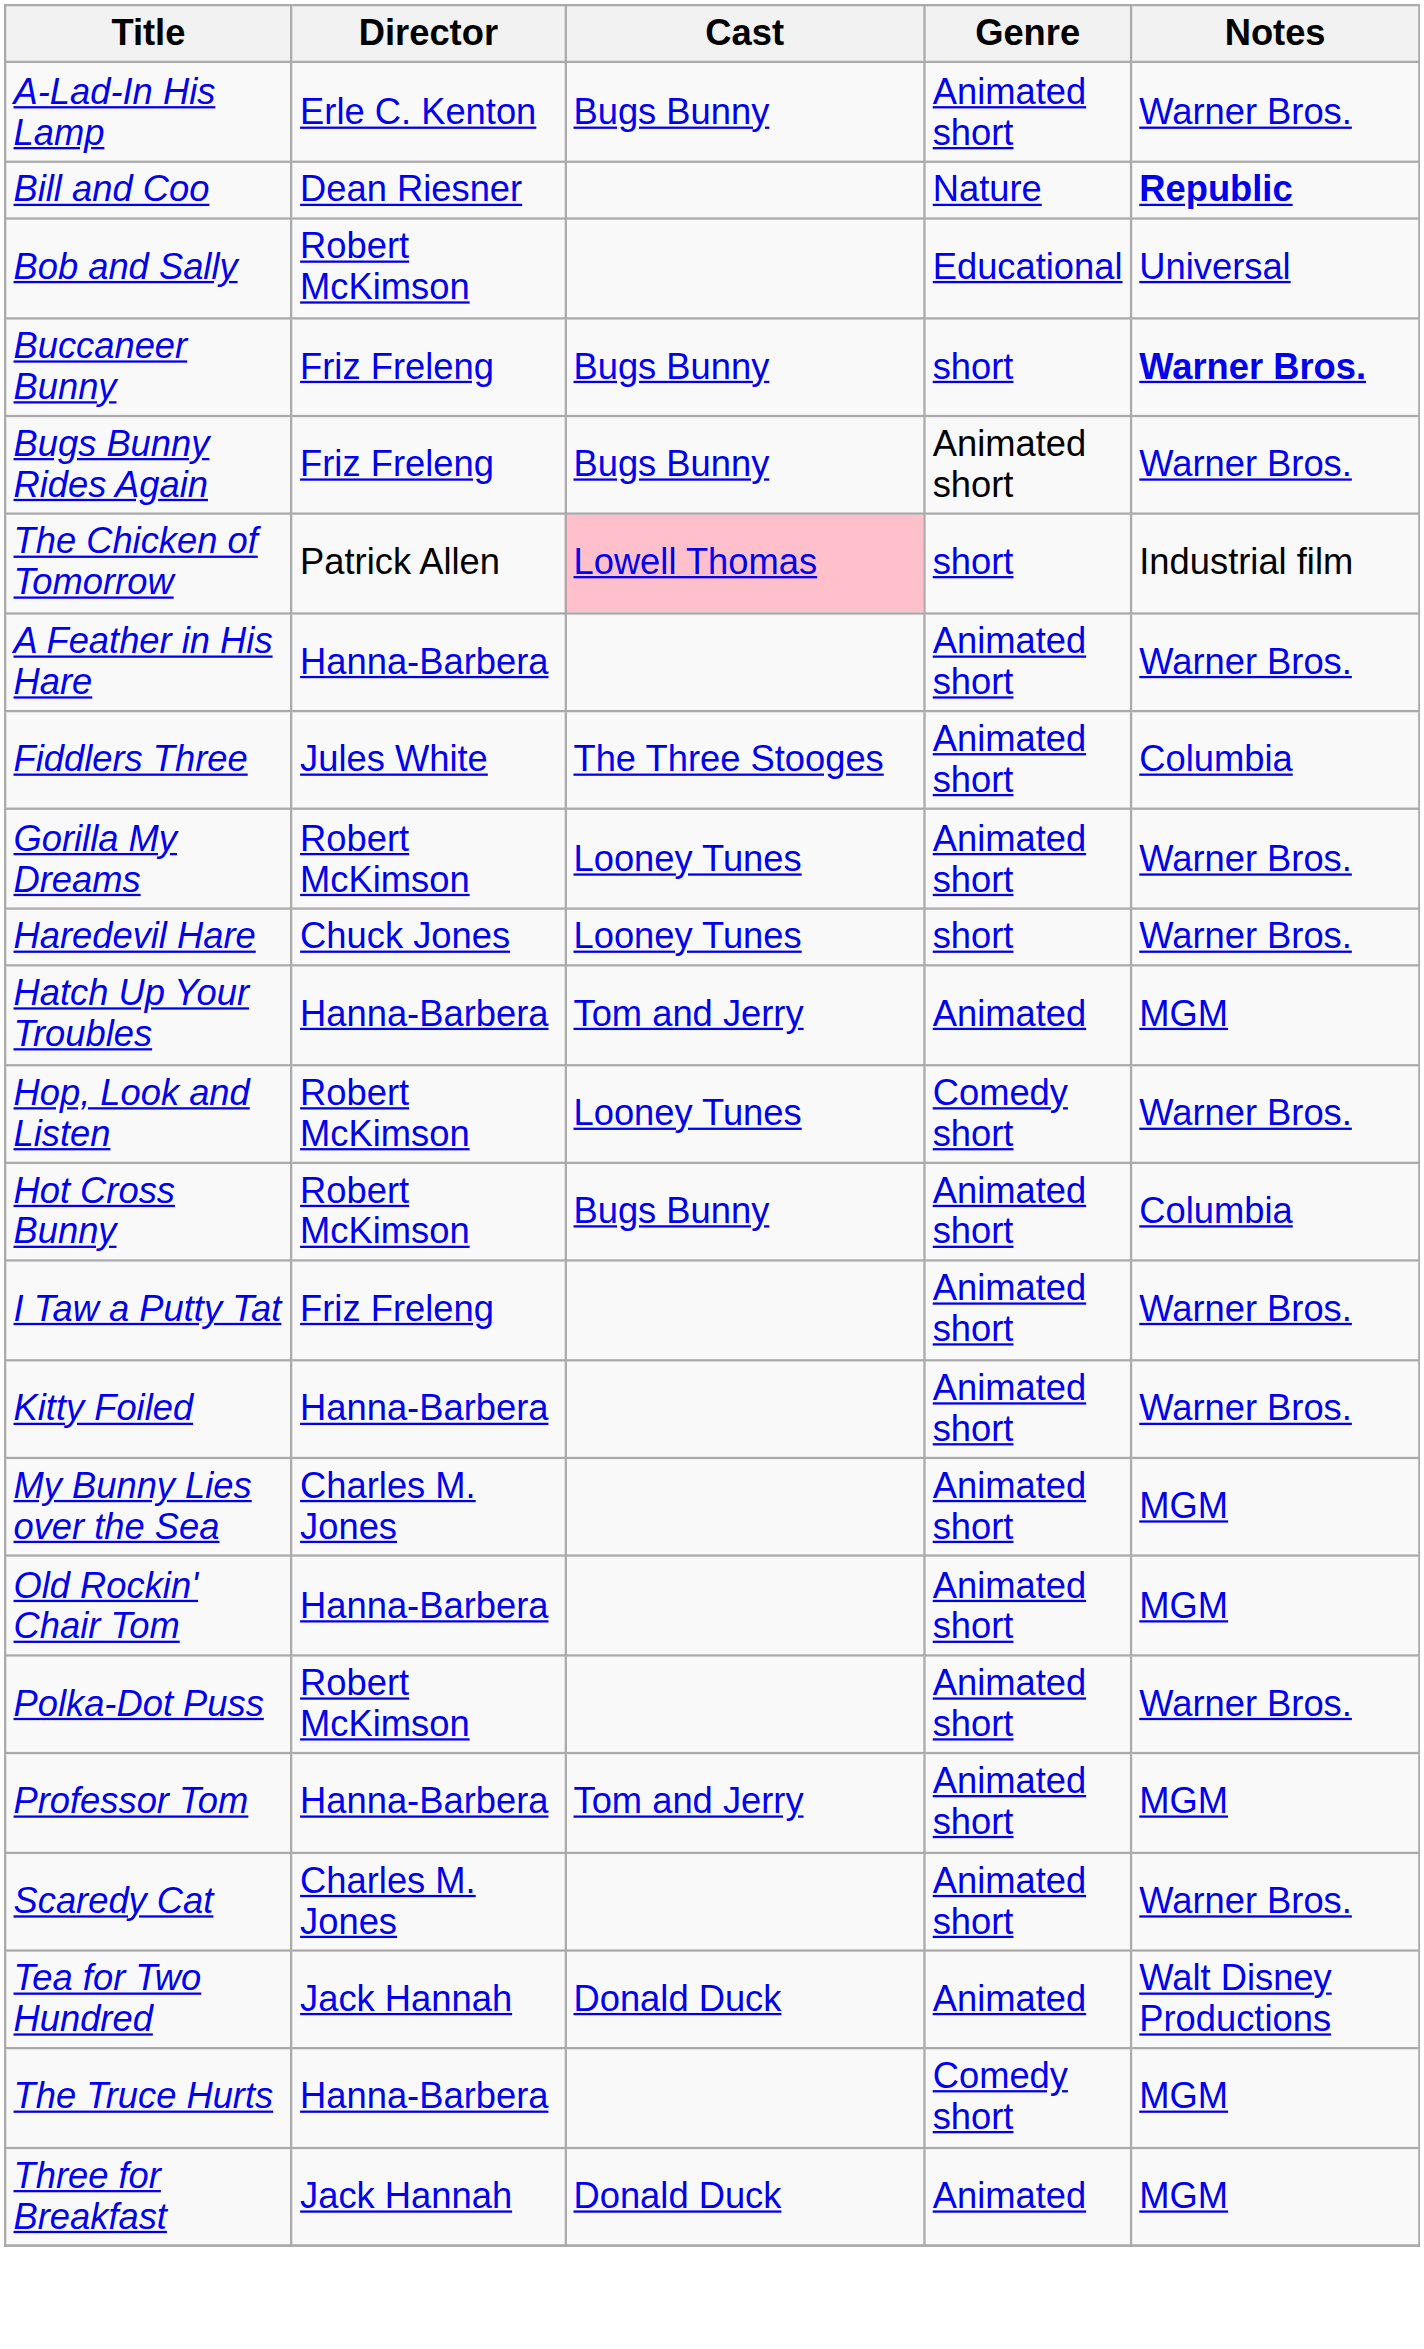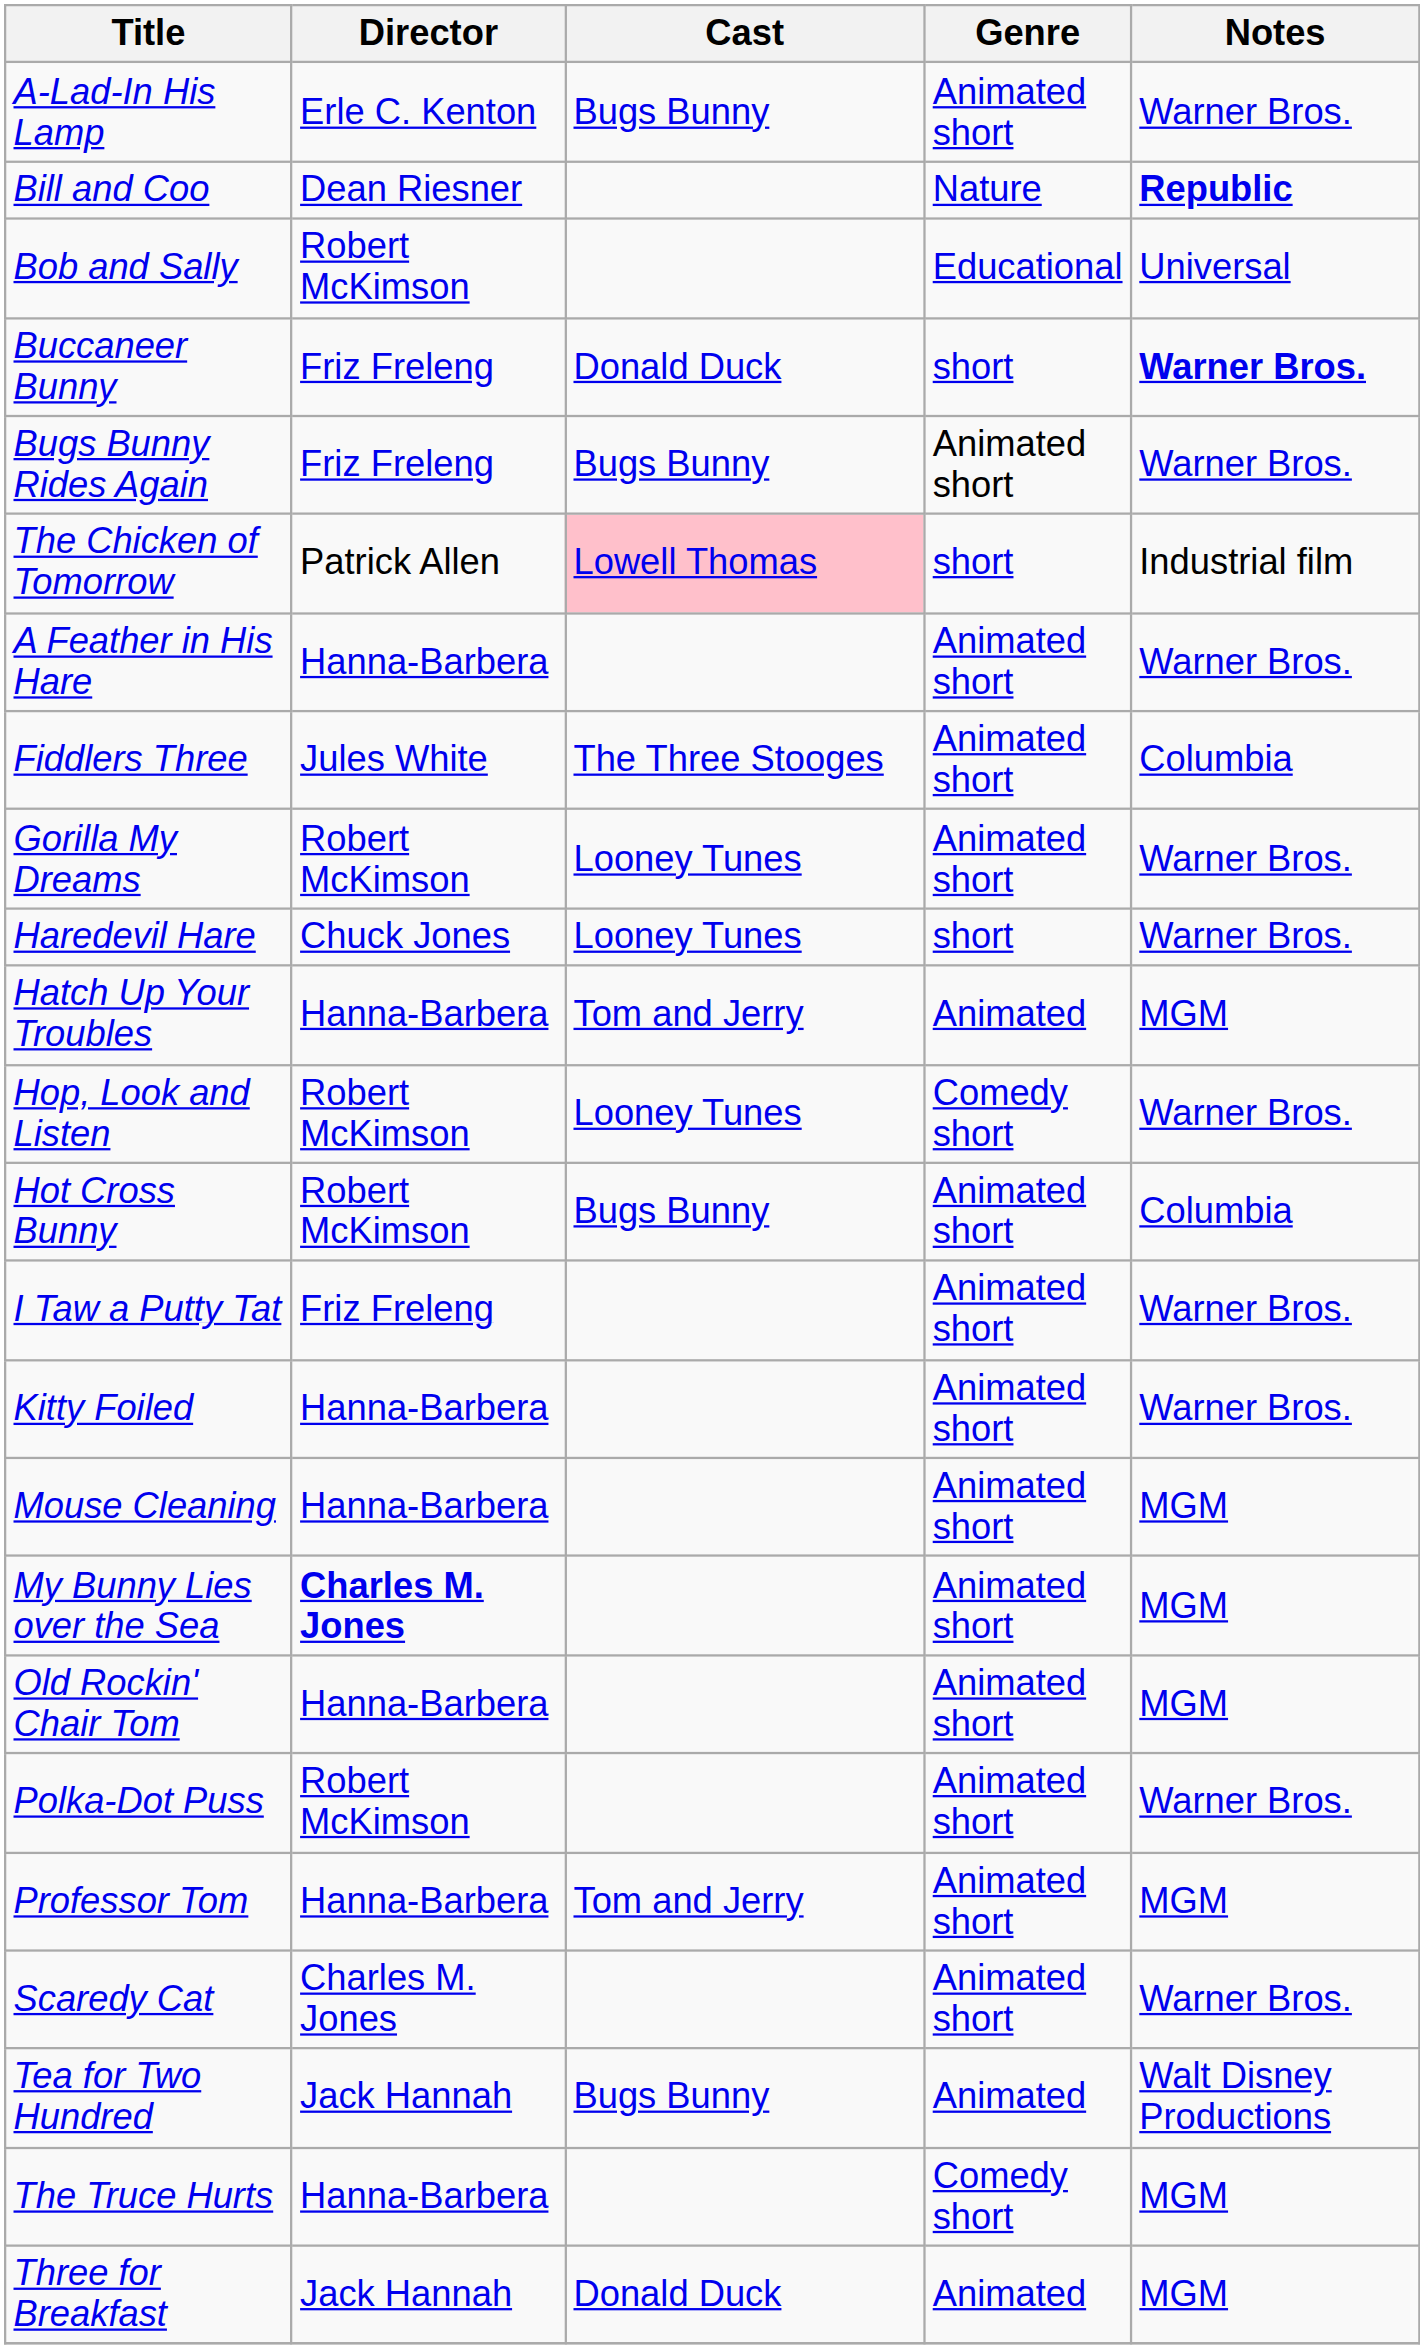 <table class="wikitable" width= "100%">
 <tr>
 <th width=21%>Title</th>
 <th width=20%>Director</th>
 <th width=27%>Cast</th>
 <th width=11%>Genre</th>
 <th width=21%>Notes</th>
 </tr>
 <tr>
 <td><em><a href='#'>A-Lad-In His Lamp</a></em></td>
 <td><a href='#'>Erle C. Kenton</a></td>
 <td><a href='#'>Bugs Bunny</a></td>
 <td><a href='#'>Animated</a> <a href='#'>short</a></td>
 <td><a href='#'>Warner Bros.</a></td>
 </tr>
 <tr>
 <td><em><a href='#'>Bill and Coo</a></em></td>
 <td><a href='#'>Dean Riesner</a></td>
 <td></td>
 <td><a href='#'>Nature</a></td>
 <td><strong><a href='#'>Republic</a></strong></td>
 </tr>
 <tr>
 <td><em><a href='#'>Bob and Sally</a></em></td>
 <td><a href='#'>Robert McKimson</a></td>
 <td></td>
 <td><a href='#'>Educational</a></td>
 <td><a href='#'>Universal</a></td>
 </tr>
 <tr>
 <td><em><a href='#'>Buccaneer Bunny</a></em></td>
 <td><a href='#'>Friz Freleng</a></td>
-<td><a href='#'>Bugs Bunny</a></td>
+<td><a href='#'>Donald Duck</a></td>
 <td><a href='#'>short</a></td>
 <td><strong><a href='#'>Warner Bros.</a></strong></td>
 </tr>
 <tr>
 <td><em><a href='#'>Bugs Bunny Rides Again</a></em></td>
 <td><a href='#'>Friz Freleng</a></td>
 <td><a href='#'>Bugs Bunny</a></td>
 <td>Animated short</td>
 <td><a href='#'>Warner Bros.</a></td>
 </tr>
 <tr>
 <td><em><a href='#'>The Chicken of Tomorrow</a></em></td>
 <td>Patrick Allen</td>
 <td style="background: pink;"><a href='#'>Lowell Thomas</a></td>
 <td><a href='#'>short</a></td>
 <td>Industrial film</td>
 </tr>
 <tr>
 <td><em><a href='#'>A Feather in His Hare</a></em></td>
 <td><a href='#'>Hanna-Barbera</a></td>
 <td></td>
 <td><a href='#'>Animated</a> <a href='#'>short</a></td>
 <td><a href='#'>Warner Bros.</a></td>
 </tr>
 <tr>
 <td><em><a href='#'>Fiddlers Three</a></em></td>
 <td><a href='#'>Jules White</a></td>
 <td><a href='#'>The Three Stooges</a></td>
 <td><a href='#'>Animated</a> <a href='#'>short</a></td>
 <td><a href='#'>Columbia</a></td>
 </tr>
 <tr>
 <td><em><a href='#'>Gorilla My Dreams</a></em></td>
 <td><a href='#'>Robert McKimson</a></td>
 <td><a href='#'>Looney Tunes</a></td>
 <td><a href='#'>Animated</a> <a href='#'>short</a></td>
 <td><a href='#'>Warner Bros.</a></td>
 </tr>
 <tr>
 <td><em><a href='#'>Haredevil Hare</a></em></td>
 <td><a href='#'>Chuck Jones</a></td>
 <td><a href='#'>Looney Tunes</a></td>
 <td><a href='#'>short</a></td>
 <td><a href='#'>Warner Bros.</a></td>
 </tr>
 <tr>
 <td><em><a href='#'>Hatch Up Your Troubles</a></em></td>
 <td><a href='#'>Hanna-Barbera</a></td>
 <td><a href='#'>Tom and Jerry</a></td>
 <td><a href='#'>Animated</a></td>
 <td><a href='#'>MGM</a></td>
 </tr>
 <tr>
 <td><em><a href='#'>Hop, Look and Listen</a></em></td>
 <td><a href='#'>Robert McKimson</a></td>
 <td><a href='#'>Looney Tunes</a></td>
 <td><a href='#'>Comedy short</a></td>
 <td><a href='#'>Warner Bros.</a></td>
 </tr>
 <tr>
 <td><em><a href='#'>Hot Cross Bunny</a></em></td>
 <td><a href='#'>Robert McKimson</a></td>
 <td><a href='#'>Bugs Bunny</a></td>
 <td><a href='#'>Animated</a> <a href='#'>short</a></td>
 <td><a href='#'>Columbia</a></td>
 </tr>
 <tr>
 <td><em><a href='#'>I Taw a Putty Tat</a></em></td>
 <td><a href='#'>Friz Freleng</a></td>
 <td></td>
 <td><a href='#'>Animated</a> <a href='#'>short</a></td>
 <td><a href='#'>Warner Bros.</a></td>
 </tr>
 <tr>
 <td><em><a href='#'>Kitty Foiled</a></em></td>
 <td><a href='#'>Hanna-Barbera</a></td>
 <td></td>
 <td><a href='#'>Animated</a> <a href='#'>short</a></td>
 <td><a href='#'>Warner Bros.</a></td>
 </tr>
 <tr>
+<td><em><a href='#'>Mouse Cleaning</a></em></td>
+<td><a href='#'>Hanna-Barbera</a></td>
+<td></td>
+<td><a href='#'>Animated</a> <a href='#'>short</a></td>
+<td><a href='#'>MGM</a></td>
+</tr>
+<tr>
 <td><em><a href='#'>My Bunny Lies over the Sea</a></em></td>
-<td><a href='#'>Charles M. Jones</a></td>
+<td><strong><a href='#'>Charles M. Jones</a></strong></td>
 <td></td>
 <td><a href='#'>Animated</a> <a href='#'>short</a></td>
 <td><a href='#'>MGM</a></td>
 </tr>
 <tr>
 <td><em><a href='#'>Old Rockin' Chair Tom</a></em></td>
 <td><a href='#'>Hanna-Barbera</a></td>
 <td></td>
 <td><a href='#'>Animated</a> <a href='#'>short</a></td>
 <td><a href='#'>MGM</a></td>
 </tr>
 <tr>
 <td><em><a href='#'>Polka-Dot Puss</a></em></td>
 <td><a href='#'>Robert McKimson</a></td>
 <td></td>
 <td><a href='#'>Animated</a> <a href='#'>short</a></td>
 <td><a href='#'>Warner Bros.</a></td>
 </tr>
 <tr>
 <td><em><a href='#'>Professor Tom</a></em></td>
 <td><a href='#'>Hanna-Barbera</a></td>
 <td><a href='#'>Tom and Jerry</a></td>
 <td><a href='#'>Animated</a> <a href='#'>short</a></td>
 <td><a href='#'>MGM</a></td>
 </tr>
 <tr>
 <td><em><a href='#'>Scaredy Cat</a></em></td>
 <td><a href='#'>Charles M. Jones</a></td>
 <td></td>
 <td><a href='#'>Animated</a> <a href='#'>short</a></td>
 <td><a href='#'>Warner Bros.</a></td>
 </tr>
 <tr>
 <td><em><a href='#'>Tea for Two Hundred</a></em></td>
 <td><a href='#'>Jack Hannah</a></td>
-<td><a href='#'>Donald Duck</a></td>
+<td><a href='#'>Bugs Bunny</a></td>
 <td><a href='#'>Animated</a></td>
 <td><a href='#'>Walt Disney Productions</a></td>
 </tr>
 <tr>
 <td><em><a href='#'>The Truce Hurts</a></em></td>
 <td><a href='#'>Hanna-Barbera</a></td>
 <td></td>
 <td><a href='#'>Comedy short</a></td>
 <td><a href='#'>MGM</a></td>
 </tr>
 <tr>
 <td><em><a href='#'>Three for Breakfast</a></em></td>
 <td><a href='#'>Jack Hannah</a></td>
 <td><a href='#'>Donald Duck</a></td>
 <td><a href='#'>Animated</a></td>
 <td><a href='#'>MGM</a></td>
 </tr>
 <tr>
 </tr>
 </table>
